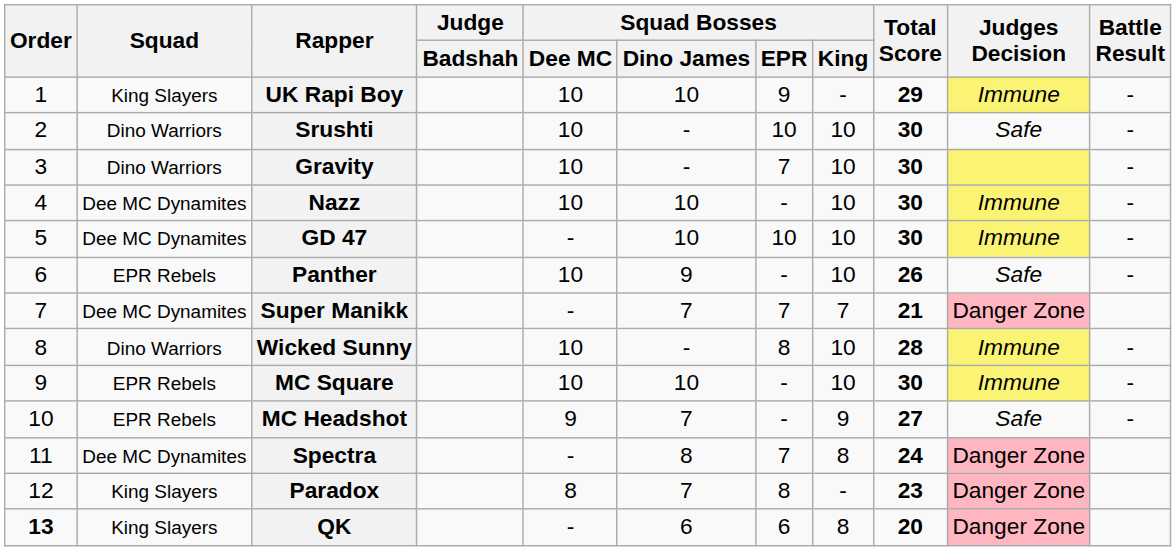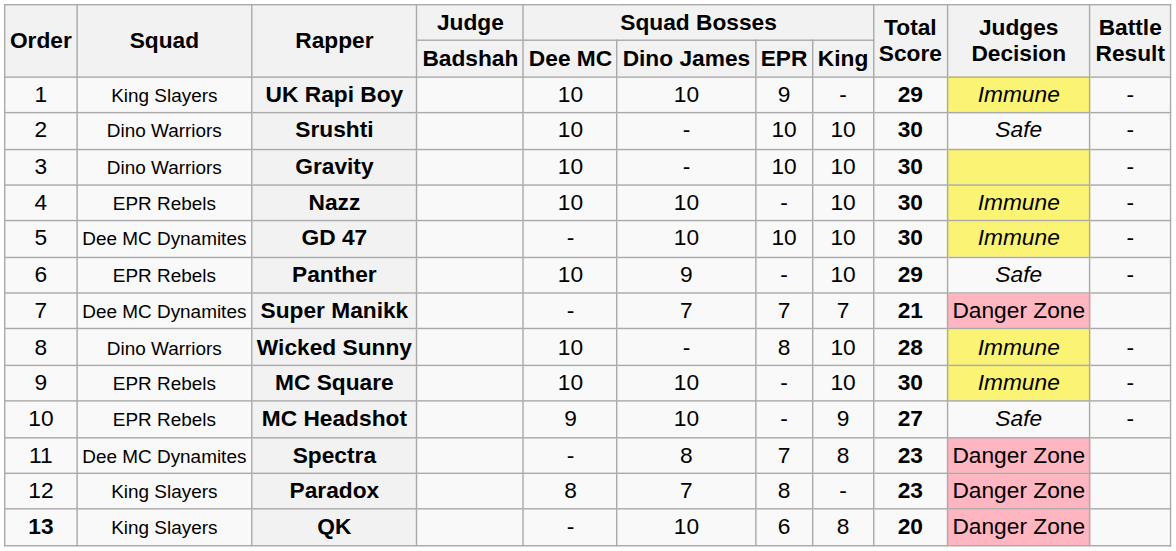 <table class="wikitable sortable" style="text-align:center">
 <tr>
 <th rowspan="2">Order</th>
 <th rowspan="2">Squad</th>
 <th rowspan="2">Rapper</th>
 <th>Judge</th>
 <th colspan="4">Squad Bosses</th>
 <th rowspan="2">Total<br>Score</th>
 <th rowspan="2">Judges<br>Decision</th>
 <th rowspan="2">Battle<br>Result</th>
 </tr>
 <tr>
 <th>Badshah</th>
 <th>Dee MC</th>
 <th>Dino James</th>
 <th>EPR</th>
 <th>King</th>
 </tr>
 <tr>
 <td>1</td>
 <td><small>King Slayers</small></td>
 <th>UK Rapi Boy</th>
 <td></td>
 <td>10</td>
 <td>10</td>
 <td>9</td>
 <td>-</td>
 <td><strong>29</strong></td>
 <td bgcolor="#fbf373"><em>Immune</em></td>
 <td>-</td>
 </tr>
 <tr>
 <td>2</td>
 <td><small>Dino Warriors</small></td>
 <th>Srushti</th>
 <td></td>
 <td>10</td>
 <td>-</td>
 <td>10</td>
 <td>10</td>
 <td><strong>30</strong></td>
 <td><em>Safe</em></td>
 <td>-</td>
 </tr>
 <tr>
 <td>3</td>
 <td><small>Dino Warriors</small></td>
 <th>Gravity</th>
 <td></td>
 <td>10</td>
 <td>-</td>
-<td>7</td>
+<td>10</td>
 <td>10</td>
 <td><strong>30</strong></td>
 <td bgcolor="#fbf373"><strong></strong></td>
 <td>-</td>
 </tr>
 <tr>
 <td>4</td>
-<td><small>Dee MC Dynamites</small></td>
+<td><small>EPR Rebels</small></td>
 <th>Nazz</th>
 <td></td>
 <td>10</td>
 <td>10</td>
 <td>-</td>
 <td>10</td>
 <td><strong>30</strong></td>
 <td bgcolor="#fbf373"><em>Immune</em></td>
 <td>-</td>
 </tr>
 <tr>
 <td>5</td>
 <td><small>Dee MC Dynamites</small></td>
 <th>GD 47</th>
 <td></td>
 <td>-</td>
 <td>10</td>
 <td>10</td>
 <td>10</td>
 <td><strong>30</strong></td>
 <td bgcolor="#fbf373"><em>Immune</em></td>
 <td>-</td>
 </tr>
 <tr>
 <td>6</td>
 <td><small>EPR Rebels</small></td>
 <th>Panther</th>
 <td></td>
 <td>10</td>
 <td>9</td>
 <td>-</td>
 <td>10</td>
-<td><strong>26</strong></td>
+<td><strong>29</strong></td>
 <td><em>Safe</em></td>
 <td>-</td>
 </tr>
 <tr>
 <td>7</td>
 <td><small>Dee MC Dynamites</small></td>
 <th>Super Manikk</th>
 <td></td>
 <td>-</td>
 <td>7</td>
 <td>7</td>
 <td>7</td>
 <td><strong>21</strong></td>
 <td bgcolor="lightpink">Danger Zone</td>
 <td></td>
 </tr>
 <tr>
 <td>8</td>
 <td><small>Dino Warriors</small></td>
 <th>Wicked Sunny</th>
 <td></td>
 <td>10</td>
 <td>-</td>
 <td>8</td>
 <td>10</td>
 <td><strong>28</strong></td>
 <td bgcolor="#fbf373"><em>Immune</em></td>
 <td>-</td>
 </tr>
 <tr>
 <td>9</td>
 <td><small>EPR Rebels</small></td>
 <th>MC Square</th>
 <td></td>
 <td>10</td>
 <td>10</td>
 <td>-</td>
 <td>10</td>
 <td><strong>30</strong></td>
 <td bgcolor="#fbf373"><em>Immune</em></td>
 <td>-</td>
 </tr>
 <tr>
 <td>10</td>
 <td><small>EPR Rebels</small></td>
 <th>MC Headshot</th>
 <td></td>
 <td>9</td>
-<td>7</td>
+<td>10</td>
 <td>-</td>
 <td>9</td>
 <td><strong>27</strong></td>
 <td><em>Safe</em></td>
 <td>-</td>
 </tr>
 <tr>
 <td>11</td>
 <td><small>Dee MC Dynamites</small></td>
 <th>Spectra</th>
 <td></td>
 <td>-</td>
 <td>8</td>
 <td>7</td>
 <td>8</td>
-<td><strong>24</strong></td>
+<td><strong>23</strong></td>
 <td bgcolor="lightpink">Danger Zone</td>
 <td></td>
 </tr>
 <tr>
 <td>12</td>
 <td><small>King Slayers</small></td>
 <th>Paradox</th>
 <td></td>
 <td>8</td>
 <td>7</td>
 <td>8</td>
 <td>-</td>
 <td><strong>23</strong></td>
 <td bgcolor="lightpink">Danger Zone</td>
 <td></td>
 </tr>
 <tr>
 <td><strong>13</strong></td>
 <td><small>King Slayers</small></td>
 <th>QK</th>
 <td></td>
 <td>-</td>
-<td>6</td>
+<td>10</td>
 <td>6</td>
 <td>8</td>
 <td><strong>20</strong></td>
 <td bgcolor="lightpink">Danger Zone</td>
 <td></td>
 </tr>
 </table>
